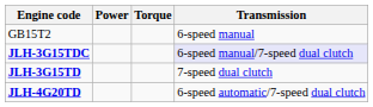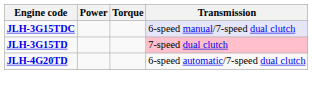 <table class="wikitable">
 <tr>
 <th>Engine code</th>
 <th>Power</th>
 <th>Torque</th>
 <th>Transmission</th>
-</tr>
-<tr>
-<td>GB15T2</td>
-<td></td>
-<td></td>
-<td>6-speed <a href='#'>manual</a></td>
 </tr>
 <tr>
 <td><strong><a href='#'>JLH-3G15TDC</a></strong></td>
 <td></td>
 <td></td>
 <td style="background: lavender;">6-speed <a href='#'>manual</a>/7-speed <a href='#'>dual clutch</a></td>
 </tr>
 <tr>
 <td><strong><a href='#'>JLH-3G15TD</a></strong></td>
 <td></td>
 <td></td>
-<td>7-speed <a href='#'>dual clutch</a></td>
+<td style="background: pink;">7-speed <a href='#'>dual clutch</a></td>
 </tr>
 <tr>
 <td><strong><a href='#'>JLH-4G20TD</a></strong></td>
 <td></td>
 <td></td>
 <td>6-speed <a href='#'>automatic</a>/7-speed <a href='#'>dual clutch</a></td>
 </tr>
 </table>
